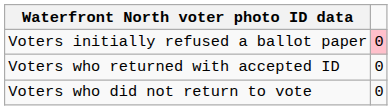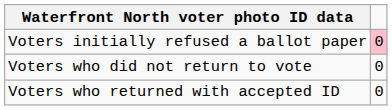 <table class="wikitable">
 <tr>
 <th>Waterfront North voter photo ID data</th>
 </tr>
 <tr>
 <td style="text-align:left">Voters initially refused a ballot paper</td>
 <td style="background: pink; text-align:center">0</td>
 </tr>
 <tr>
+<td style="text-align:left">Voters who did not return to vote</td>
+<td style="text-align:center">0</td>
+</tr>
+<tr>
 <td style="text-align:left">Voters who returned with accepted ID</td>
 <td style="text-align:center">0</td>
 </tr>
-<tr>
-<td style="text-align:left">Voters who did not return to vote</td>
-<td style="text-align:center">0</td>
-</tr>
 </table>
